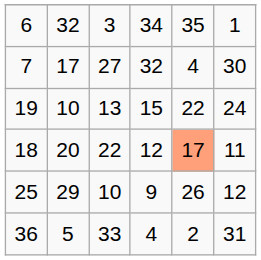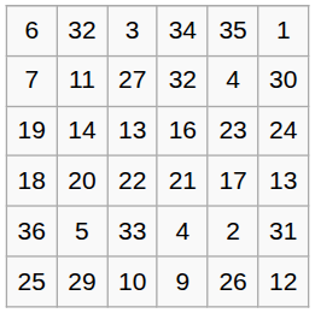 <table class="wikitable" style="margin-left:auto;margin-right:auto;text-align:center;width:12em;height:12em;table-layout:fixed;">
 <tr>
 </tr>
 <tr>
 <td>6</td>
 <td>32</td>
 <td>3</td>
 <td>34</td>
 <td>35</td>
 <td>1</td>
 </tr>
 <tr>
 <td>7</td>
-<td>17</td>
+<td>11</td>
 <td>27</td>
 <td>32</td>
 <td>4</td>
 <td>30</td>
 </tr>
 <tr>
 <td>19</td>
-<td>10</td>
+<td>14</td>
 <td>13</td>
-<td>15</td>
-<td>22</td>
+<td>16</td>
+<td>23</td>
 <td>24</td>
 </tr>
 <tr>
 <td>18</td>
 <td>20</td>
 <td>22</td>
-<td>12</td>
-<td style="background: lightsalmon;">17</td>
-<td>11</td>
+<td>21</td>
+<td>17</td>
+<td>13</td>
+</tr>
+<tr>
+<td>36</td>
+<td>5</td>
+<td>33</td>
+<td>4</td>
+<td>2</td>
+<td>31</td>
 </tr>
 <tr>
 <td>25</td>
 <td>29</td>
 <td>10</td>
 <td>9</td>
 <td>26</td>
 <td>12</td>
 </tr>
-<tr>
-<td>36</td>
-<td>5</td>
-<td>33</td>
-<td>4</td>
-<td>2</td>
-<td>31</td>
-</tr>
 </table>
